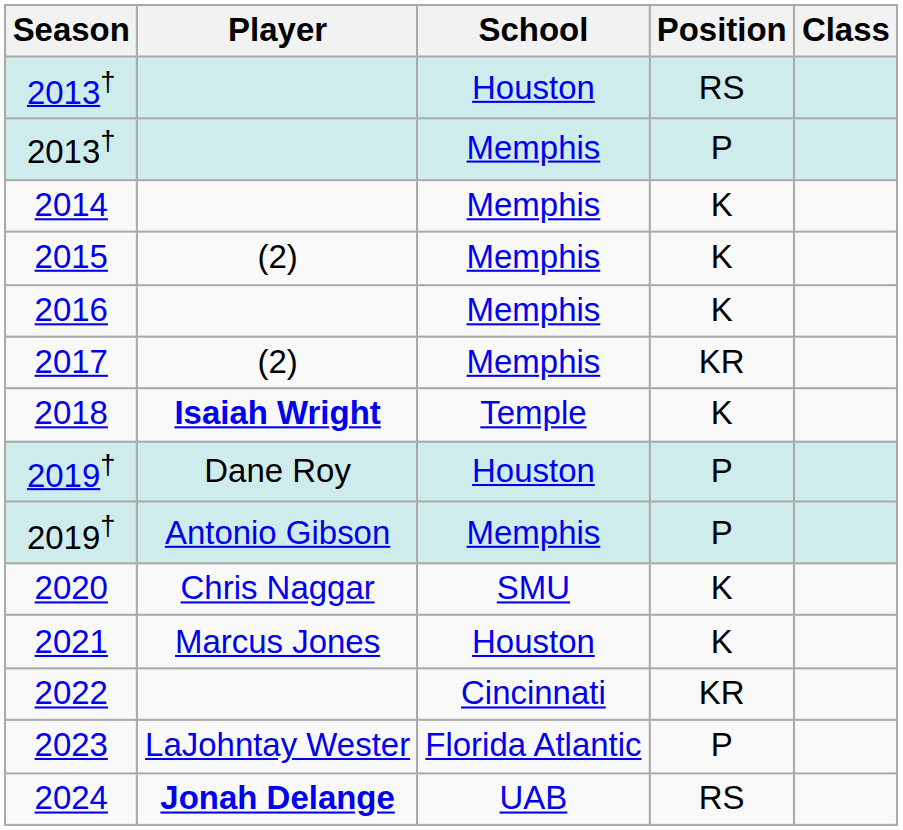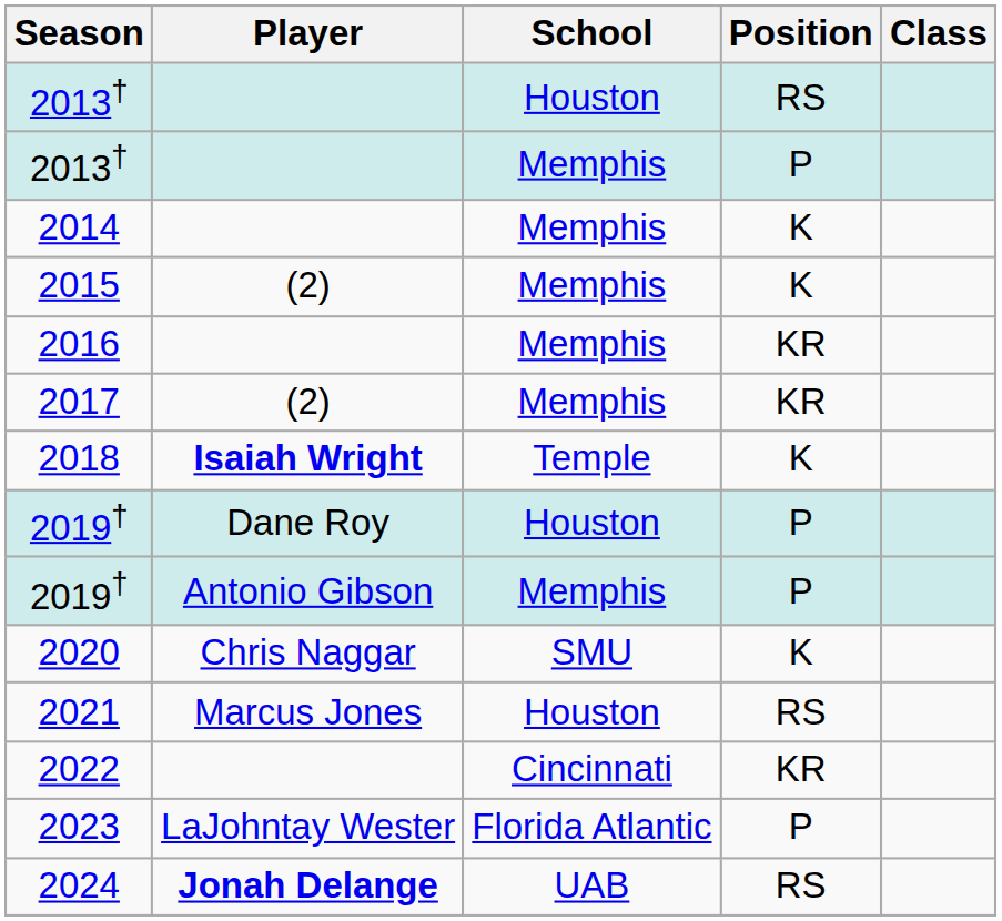 <table class="wikitable sortable">
 <tr>
 <th>Season</th>
 <th>Player</th>
 <th>School</th>
 <th>Position</th>
 <th>Class</th>
 </tr>
 <tr style="background-color:#CFECEC; width:3em;"  align=center>
 <td><a href='#'>2013</a><sup>†</sup></td>
 <td></td>
 <td><a href='#'>Houston</a></td>
 <td>RS</td>
 <td></td>
 </tr>
 <tr style="background-color:#CFECEC; width:3em;"  align=center>
 <td>2013<sup>†</sup></td>
 <td></td>
 <td><a href='#'>Memphis</a></td>
 <td>P</td>
 <td></td>
 </tr>
 <tr align=center>
 <td><a href='#'>2014</a></td>
 <td></td>
 <td><a href='#'>Memphis</a></td>
 <td>K</td>
 <td></td>
 </tr>
 <tr align=center>
 <td><a href='#'>2015</a></td>
 <td> (2)</td>
 <td><a href='#'>Memphis</a></td>
 <td>K</td>
 <td></td>
 </tr>
 <tr align=center>
 <td><a href='#'>2016</a></td>
 <td></td>
 <td><a href='#'>Memphis</a></td>
-<td>K</td>
+<td>KR</td>
 <td></td>
 </tr>
 <tr align=center>
 <td><a href='#'>2017</a></td>
 <td> (2)</td>
 <td><a href='#'>Memphis</a></td>
 <td>KR</td>
 <td></td>
 </tr>
 <tr align=center>
 <td><a href='#'>2018</a></td>
 <td><strong><a href='#'>Isaiah Wright</a></strong></td>
 <td><a href='#'>Temple</a></td>
 <td>K</td>
 <td></td>
 </tr>
 <tr style="background-color:#CFECEC; width:3em;"  align=center>
 <td><a href='#'>2019</a><sup>†</sup></td>
 <td>Dane Roy</td>
 <td><a href='#'>Houston</a></td>
 <td>P</td>
 <td></td>
 </tr>
 <tr style="background-color:#CFECEC; width:3em;"  align=center>
 <td>2019<sup>†</sup></td>
 <td><a href='#'>Antonio Gibson</a></td>
 <td><a href='#'>Memphis</a></td>
 <td>P</td>
 <td></td>
 </tr>
 <tr align=center>
 <td><a href='#'>2020</a></td>
 <td><a href='#'>Chris Naggar</a></td>
 <td><a href='#'>SMU</a></td>
 <td>K</td>
 <td></td>
 </tr>
 <tr align=center>
 <td><a href='#'>2021</a></td>
 <td><a href='#'>Marcus Jones</a></td>
 <td><a href='#'>Houston</a></td>
-<td>K</td>
+<td>RS</td>
 <td></td>
 </tr>
 <tr align=center>
 <td><a href='#'>2022</a></td>
 <td></td>
 <td><a href='#'>Cincinnati</a></td>
 <td>KR</td>
 <td></td>
 </tr>
 <tr align=center>
 <td><a href='#'>2023</a></td>
 <td><a href='#'>LaJohntay Wester</a></td>
 <td><a href='#'>Florida Atlantic</a></td>
 <td>P</td>
 <td></td>
 </tr>
 <tr align=center>
 <td><a href='#'>2024</a></td>
 <td><strong><a href='#'>Jonah Delange</a></strong></td>
 <td><a href='#'>UAB</a></td>
 <td>RS</td>
 <td></td>
 </tr>
 </table>
